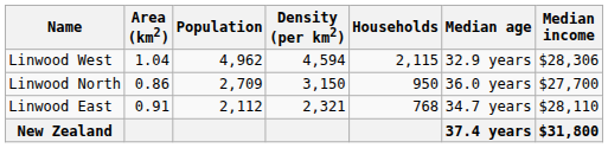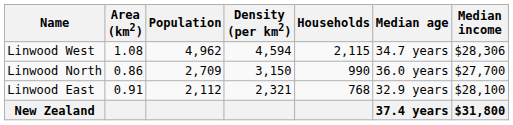 <table class="wikitable">
 <tr>
 <th>Name</th>
 <th>Area<br>(km<sup>2</sup>)</th>
 <th>Population</th>
 <th>Density<br>(per km<sup>2</sup>)</th>
 <th>Households</th>
 <th>Median age</th>
 <th>Median<br>income</th>
 </tr>
 <tr>
 <td>Linwood West</td>
-<td style="text-align:right;">1.04</td>
+<td style="text-align:right;">1.08</td>
 <td style="text-align:right;">4,962</td>
 <td style="text-align:right;">4,594</td>
 <td style="text-align:right;">2,115</td>
-<td>32.9 years</td>
+<td>34.7 years</td>
 <td>$28,306</td>
 </tr>
 <tr>
 <td>Linwood North</td>
 <td style="text-align:right;">0.86</td>
 <td style="text-align:right;">2,709</td>
 <td style="text-align:right;">3,150</td>
-<td style="text-align:right;">950</td>
+<td style="text-align:right;">990</td>
 <td>36.0 years</td>
 <td>$27,700</td>
 </tr>
 <tr>
 <td>Linwood East</td>
 <td style="text-align:right;">0.91</td>
 <td style="text-align:right;">2,112</td>
 <td style="text-align:right;">2,321</td>
 <td style="text-align:right;">768</td>
-<td>34.7 years</td>
-<td>$28,110</td>
+<td>32.9 years</td>
+<td>$28,100</td>
 </tr>
 <tr>
 <th>New Zealand</th>
 <th></th>
 <th></th>
 <th></th>
 <th></th>
 <th>37.4 years</th>
 <th style="text-align:left;">$31,800</th>
 </tr>
 </table>
